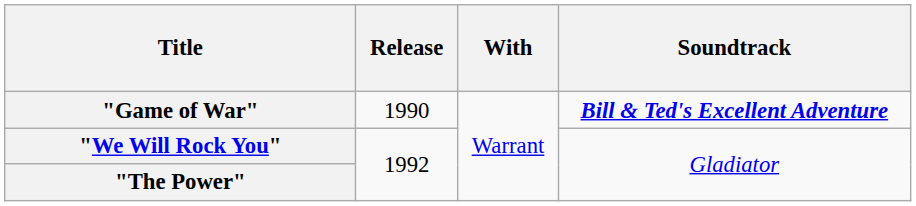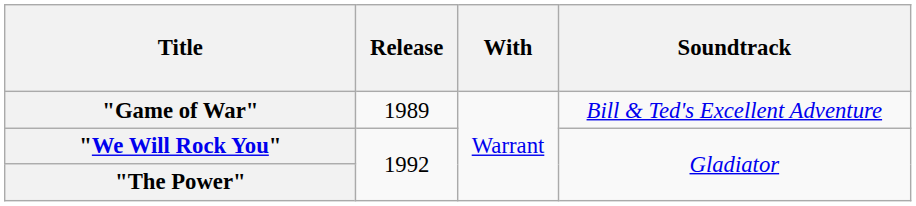 <table class="wikitable plainrowheaders" style="text-align:center;">
 <tr>
 <th scope="col" style="width:15em;"><br>Title<br><br></th>
 <th scope="col" style="width:4em;">Release</th>
 <th scope="col" style="width:4em;">With</th>
 <th scope="col" style="width:15em;">Soundtrack</th>
 </tr>
 <tr>
 <th scope="row">"Game of War"</th>
-<td>1990</td>
+<td>1989</td>
 <td rowspan="3"><a href='#'>Warrant</a></td>
-<td><strong><em><a href='#'>Bill & Ted's Excellent Adventure</a></em></strong></td>
+<td><em><a href='#'>Bill & Ted's Excellent Adventure</a></em></td>
 </tr>
 <tr>
 <th scope="row">"<a href='#'>We Will Rock You</a>"</th>
 <td rowspan="2">1992</td>
 <td rowspan="2"><em><a href='#'>Gladiator</a></em></td>
 </tr>
 <tr>
 <th scope="row">"The Power"</th>
 </tr>
 </table>
